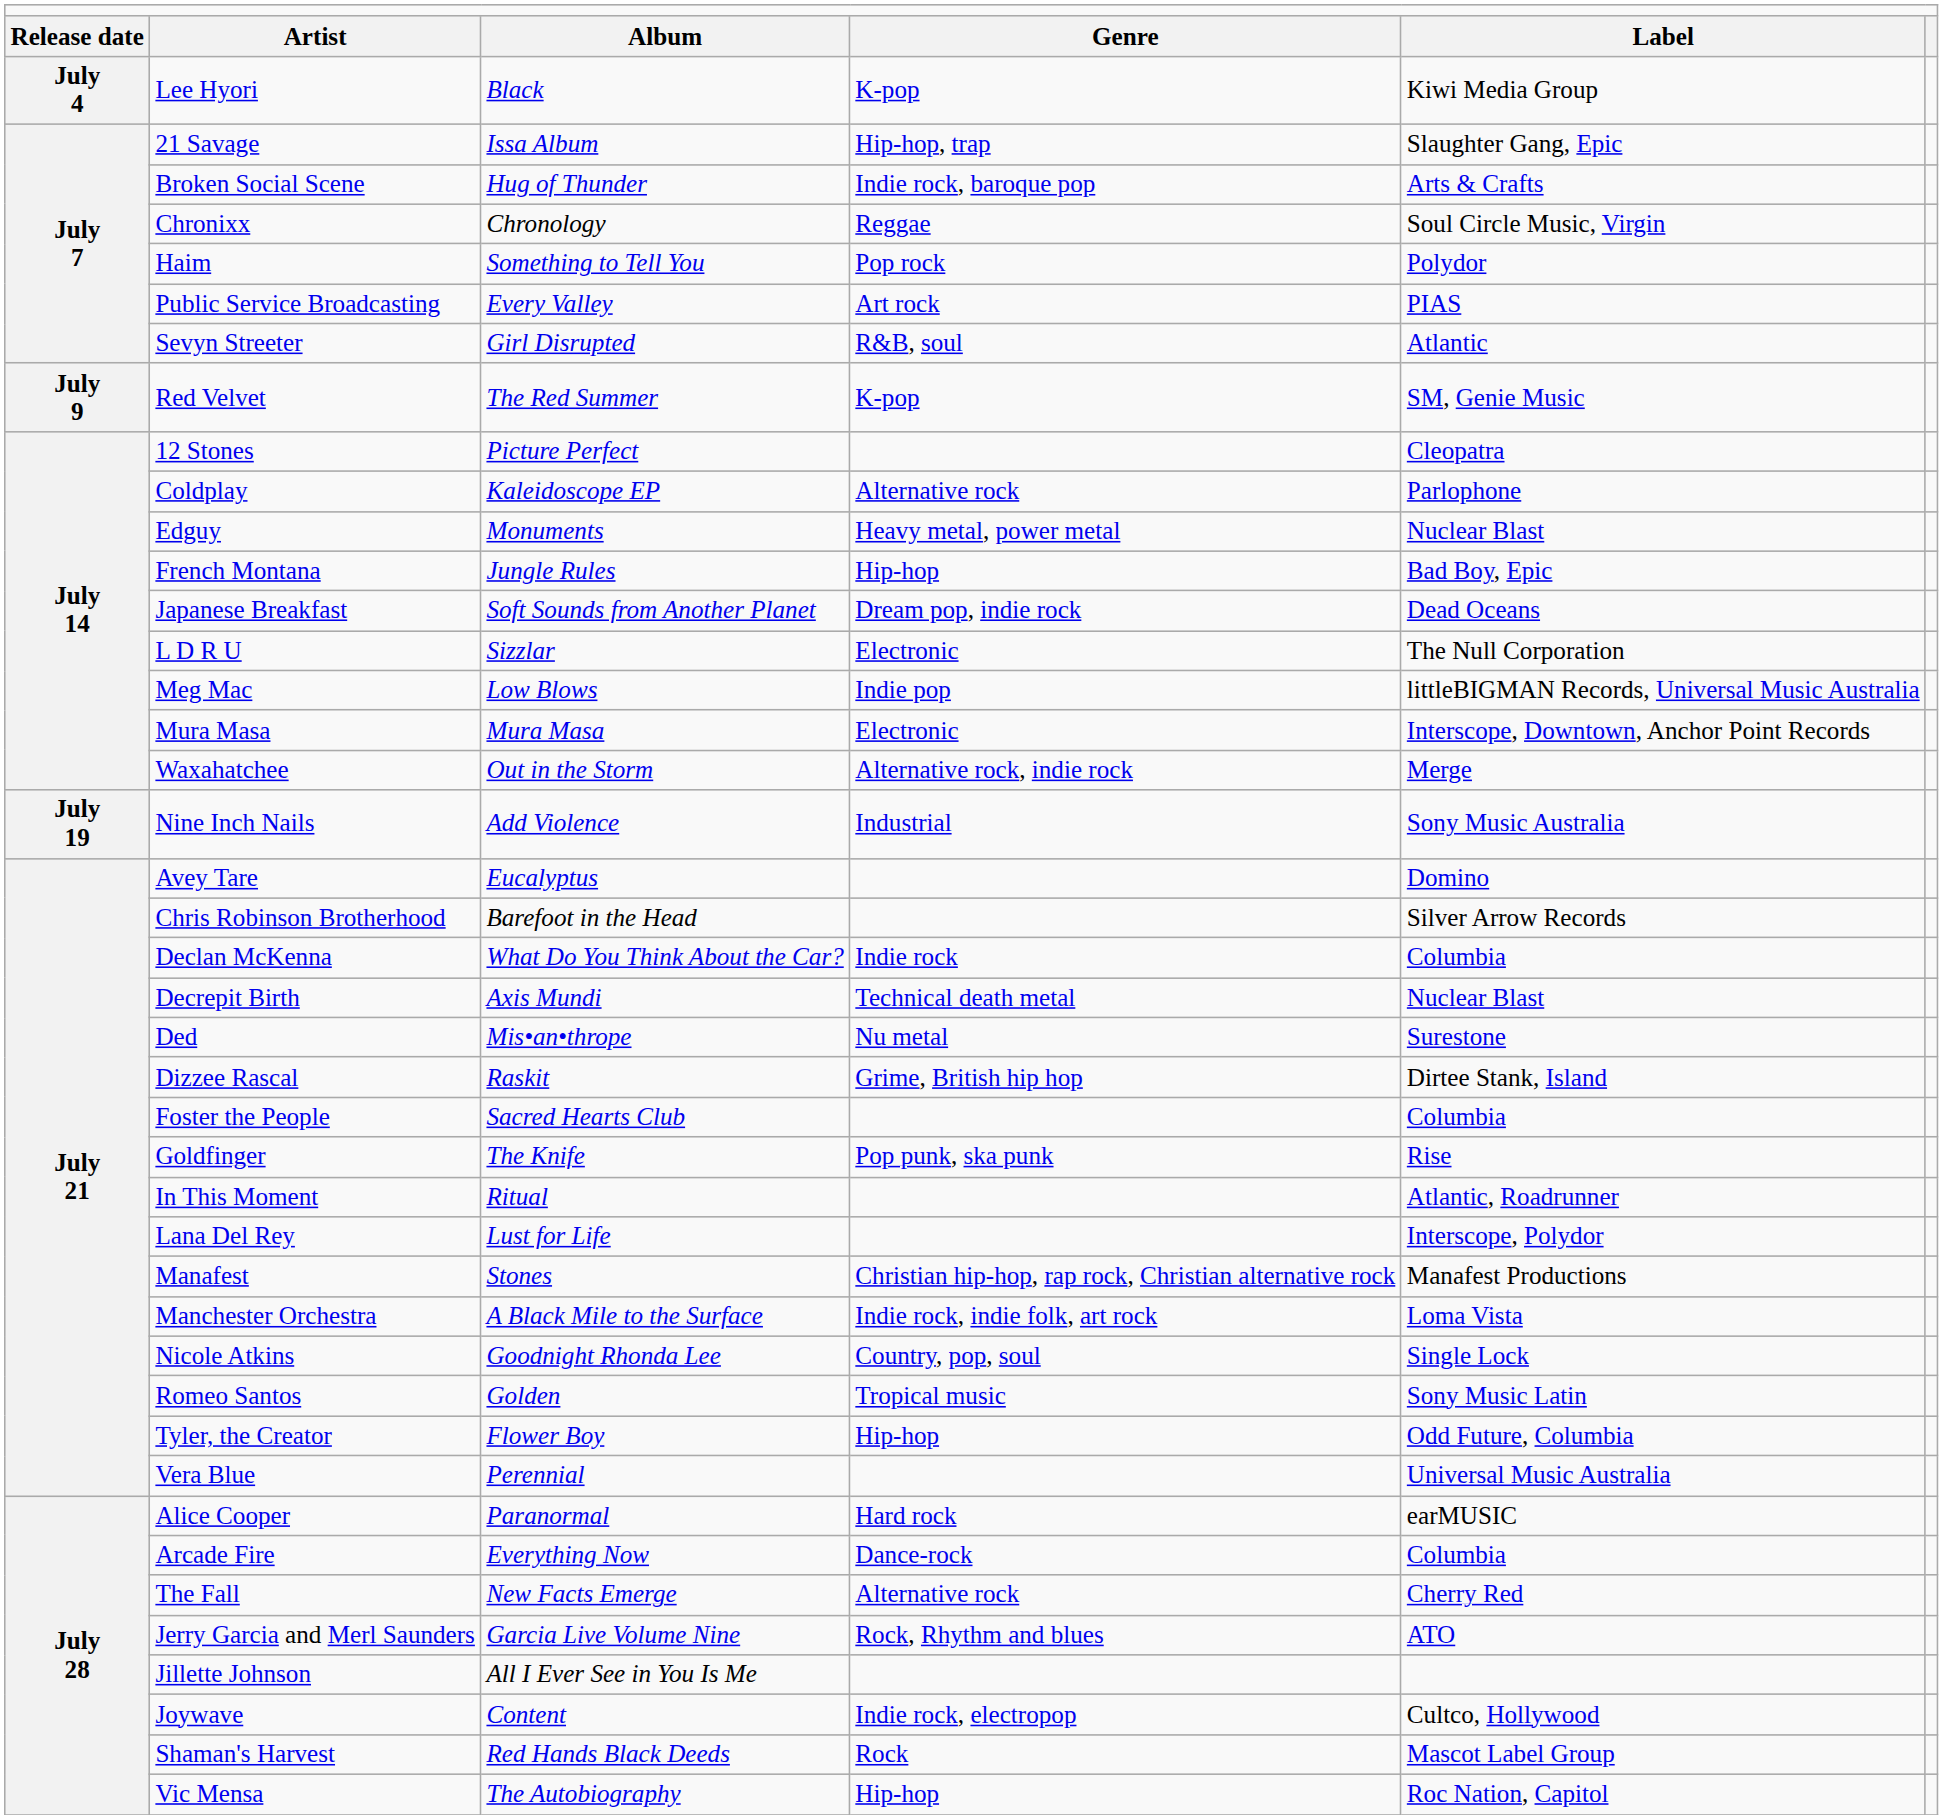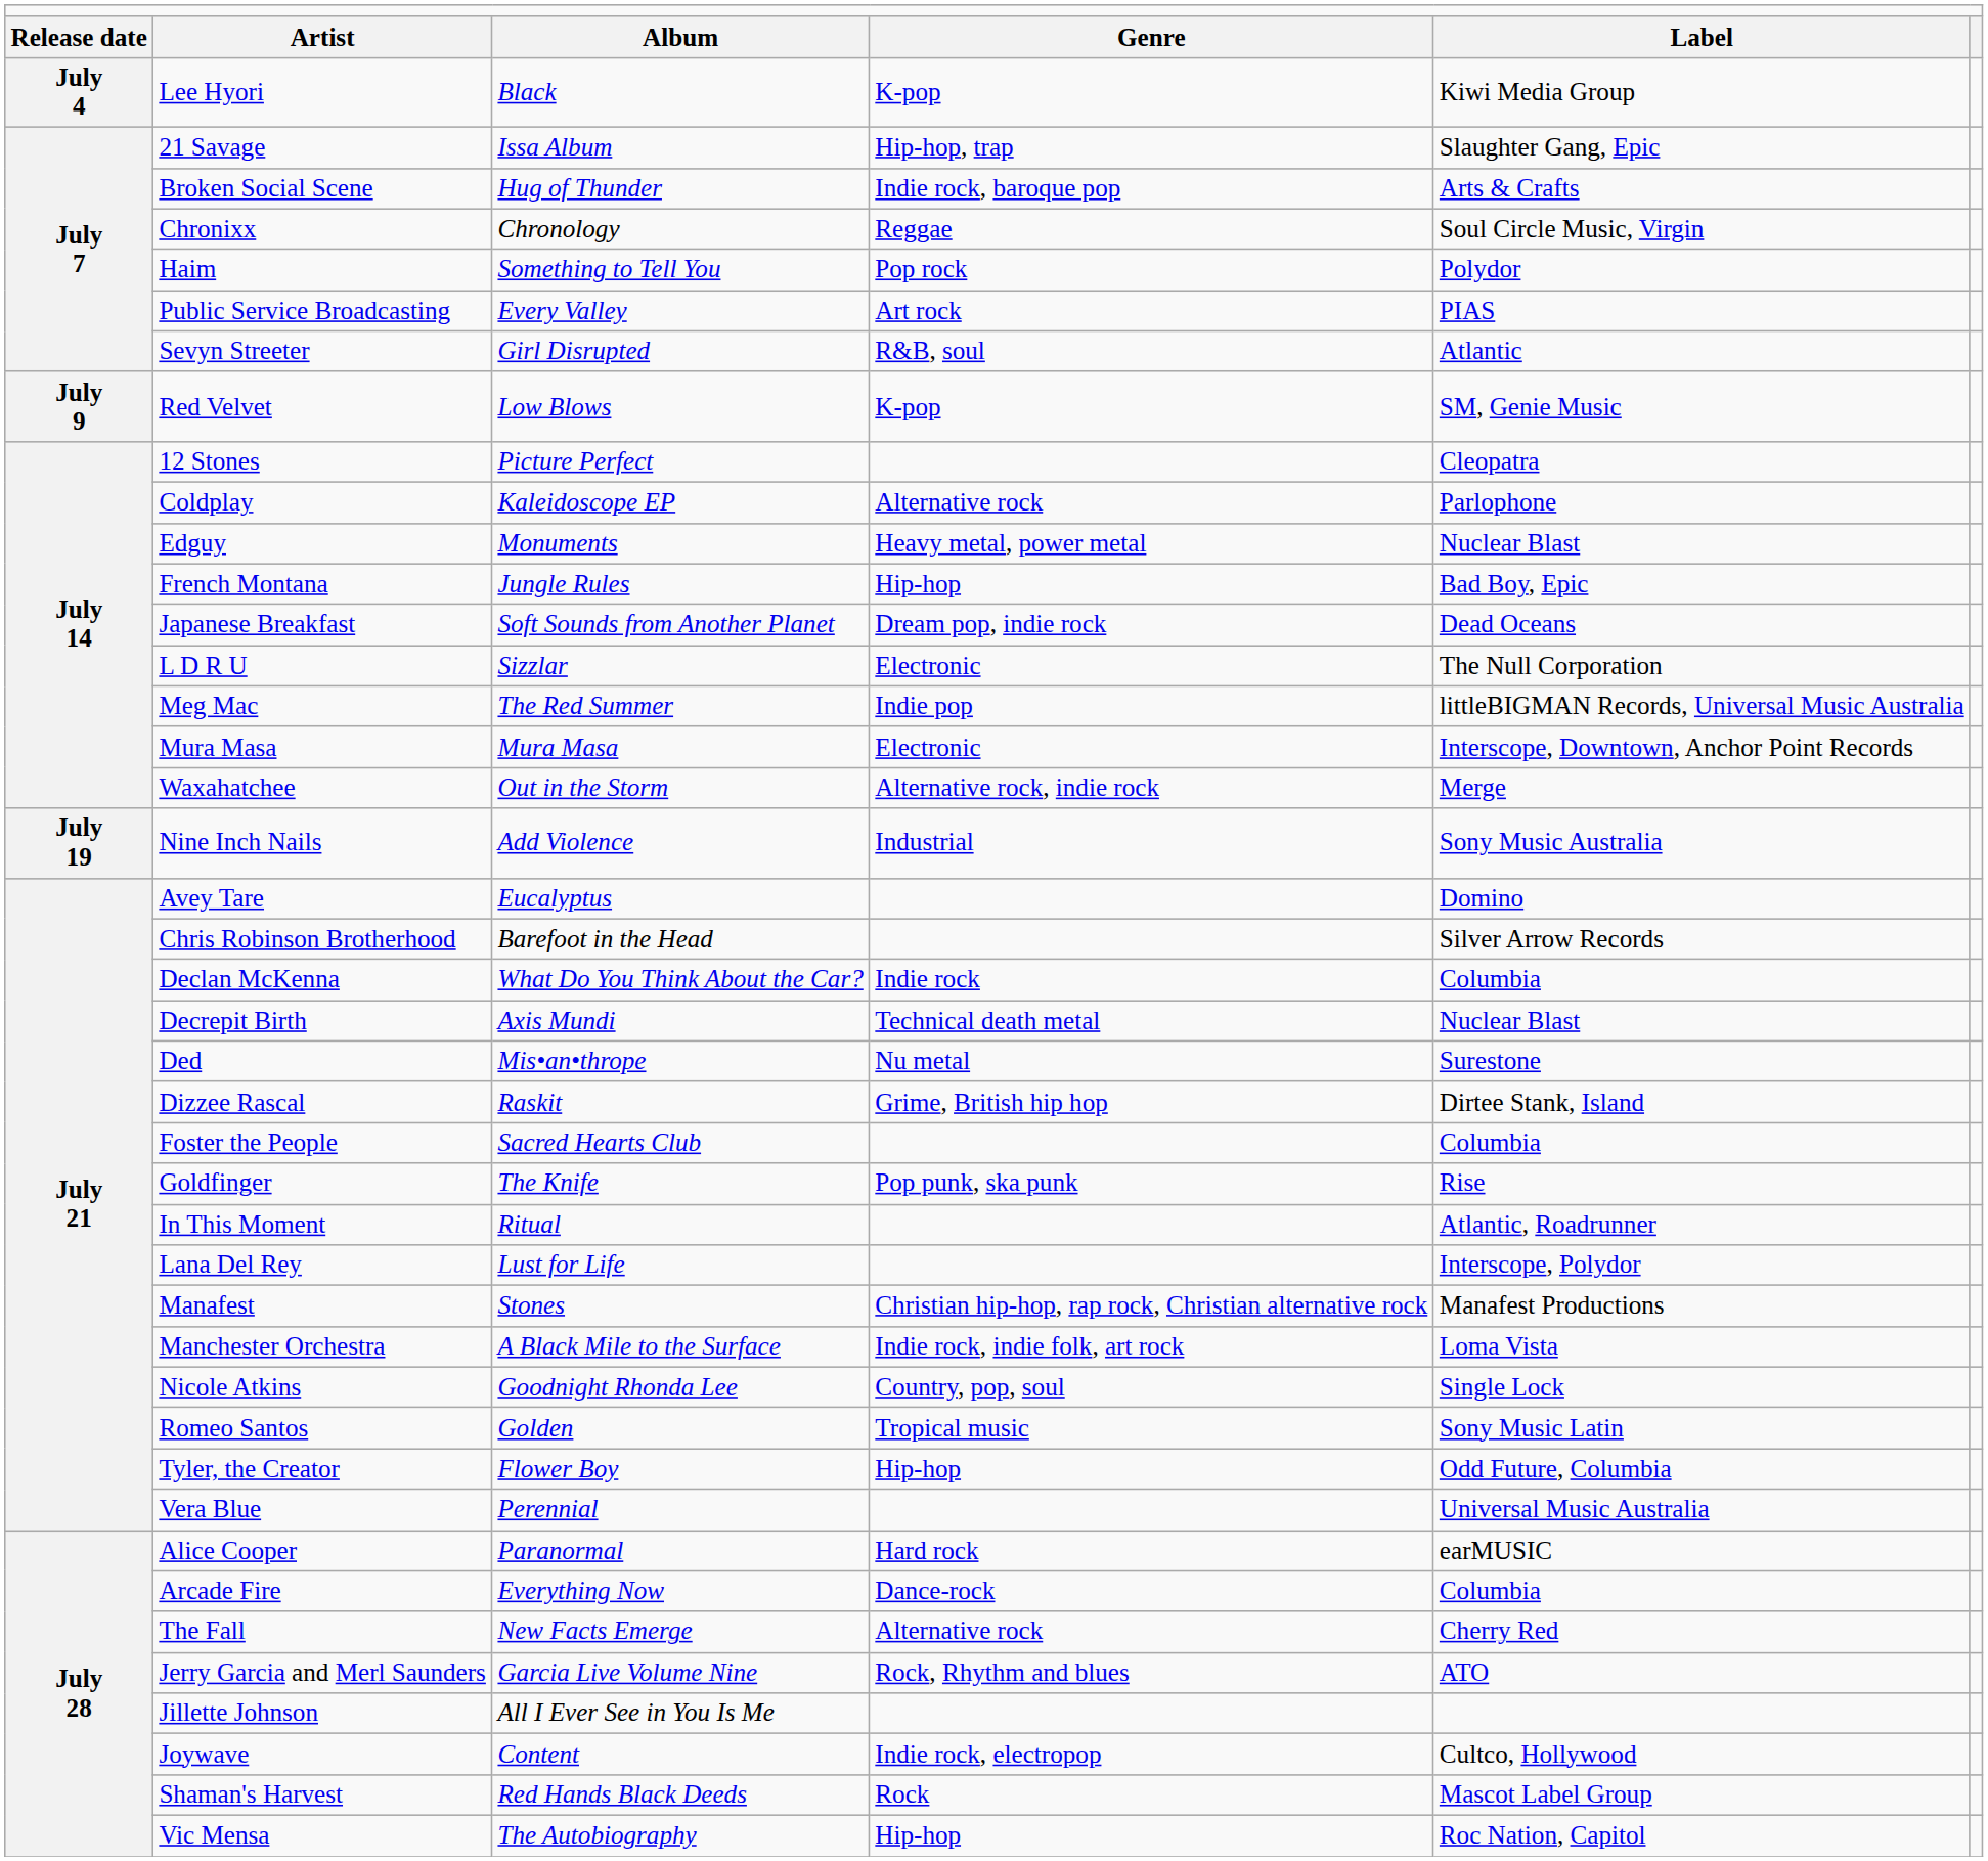 <table class="wikitable plainrowheaders">
 <tr>
 <td colspan="6" style="text-align:center;"></td>
 </tr>
 <tr>
 <th scope="col">Release date</th>
 <th scope="col">Artist</th>
 <th scope="col">Album</th>
 <th scope="col">Genre</th>
 <th scope="col">Label</th>
 <th scope="col"></th>
 </tr>
 <tr>
 <th scope="row" style="text-align:center;">July<br>4</th>
 <td><a href='#'>Lee Hyori</a></td>
 <td><em><a href='#'>Black</a></em></td>
 <td><a href='#'>K-pop</a></td>
 <td>Kiwi Media Group</td>
 <td></td>
 </tr>
 <tr>
 <th scope="row" rowspan="6" style="text-align:center;">July<br>7</th>
 <td><a href='#'>21 Savage</a></td>
 <td><em><a href='#'>Issa Album</a></em></td>
 <td><a href='#'>Hip-hop</a>, <a href='#'>trap</a></td>
 <td>Slaughter Gang, <a href='#'>Epic</a></td>
 <td></td>
 </tr>
 <tr>
 <td><a href='#'>Broken Social Scene</a></td>
 <td><em><a href='#'>Hug of Thunder</a></em></td>
 <td><a href='#'>Indie rock</a>, <a href='#'>baroque pop</a></td>
 <td><a href='#'>Arts & Crafts</a></td>
 <td></td>
 </tr>
 <tr>
 <td><a href='#'>Chronixx</a></td>
 <td><em>Chronology</em></td>
 <td><a href='#'>Reggae</a></td>
 <td>Soul Circle Music, <a href='#'>Virgin</a></td>
 <td></td>
 </tr>
 <tr>
 <td><a href='#'>Haim</a></td>
 <td><em><a href='#'>Something to Tell You</a></em></td>
 <td><a href='#'>Pop rock</a></td>
 <td><a href='#'>Polydor</a></td>
 <td></td>
 </tr>
 <tr>
 <td><a href='#'>Public Service Broadcasting</a></td>
 <td><em><a href='#'>Every Valley</a></em></td>
 <td><a href='#'>Art rock</a></td>
 <td><a href='#'>PIAS</a></td>
 <td></td>
 </tr>
 <tr>
 <td><a href='#'>Sevyn Streeter</a></td>
 <td><em><a href='#'>Girl Disrupted</a></em></td>
 <td><a href='#'>R&B</a>, <a href='#'>soul</a></td>
 <td><a href='#'>Atlantic</a></td>
 <td></td>
 </tr>
 <tr>
 <th scope="row" style="text-align:center;">July<br>9</th>
 <td><a href='#'>Red Velvet</a></td>
-<td><em><a href='#'>The Red Summer</a></em></td>
+<td><em><a href='#'>Low Blows</a></em></td>
 <td><a href='#'>K-pop</a></td>
 <td><a href='#'>SM</a>, <a href='#'>Genie Music</a></td>
 <td></td>
 </tr>
 <tr>
 <th scope="row" rowspan="9" style="text-align:center;">July<br>14</th>
 <td><a href='#'>12 Stones</a></td>
 <td><em><a href='#'>Picture Perfect</a></em></td>
 <td></td>
 <td><a href='#'>Cleopatra</a></td>
 <td></td>
 </tr>
 <tr>
 <td><a href='#'>Coldplay</a></td>
 <td><em><a href='#'>Kaleidoscope EP</a></em></td>
 <td><a href='#'>Alternative rock</a></td>
 <td><a href='#'>Parlophone</a></td>
 <td></td>
 </tr>
 <tr>
 <td><a href='#'>Edguy</a></td>
 <td><em><a href='#'>Monuments</a></em></td>
 <td><a href='#'>Heavy metal</a>, <a href='#'>power metal</a></td>
 <td><a href='#'>Nuclear Blast</a></td>
 <td></td>
 </tr>
 <tr>
 <td><a href='#'>French Montana</a></td>
 <td><em><a href='#'>Jungle Rules</a></em></td>
 <td><a href='#'>Hip-hop</a></td>
 <td><a href='#'>Bad Boy</a>, <a href='#'>Epic</a></td>
 <td></td>
 </tr>
 <tr>
 <td><a href='#'>Japanese Breakfast</a></td>
 <td><em><a href='#'>Soft Sounds from Another Planet</a></em></td>
 <td><a href='#'>Dream pop</a>, <a href='#'>indie rock</a></td>
 <td><a href='#'>Dead Oceans</a></td>
 <td></td>
 </tr>
 <tr>
 <td><a href='#'>L D R U</a></td>
 <td><em><a href='#'>Sizzlar</a></em></td>
 <td><a href='#'>Electronic</a></td>
 <td>The Null Corporation</td>
 <td></td>
 </tr>
 <tr>
 <td><a href='#'>Meg Mac</a></td>
-<td><em><a href='#'>Low Blows</a></em></td>
+<td><em><a href='#'>The Red Summer</a></em></td>
 <td><a href='#'>Indie pop</a></td>
 <td>littleBIGMAN Records, <a href='#'>Universal Music Australia</a></td>
 <td></td>
 </tr>
 <tr>
 <td><a href='#'>Mura Masa</a></td>
 <td><em><a href='#'>Mura Masa</a></em></td>
 <td><a href='#'>Electronic</a></td>
 <td><a href='#'>Interscope</a>, <a href='#'>Downtown</a>, Anchor Point Records</td>
 <td></td>
 </tr>
 <tr>
 <td><a href='#'>Waxahatchee</a></td>
 <td><em><a href='#'>Out in the Storm</a></em></td>
 <td><a href='#'>Alternative rock</a>, <a href='#'>indie rock</a></td>
 <td><a href='#'>Merge</a></td>
 <td></td>
 </tr>
 <tr>
 <th scope="row" style="text-align:center;">July<br>19</th>
 <td><a href='#'>Nine Inch Nails</a></td>
 <td><em><a href='#'>Add Violence</a></em></td>
 <td><a href='#'>Industrial</a></td>
 <td><a href='#'>Sony Music Australia</a></td>
 <td></td>
 </tr>
 <tr>
 <th scope="row" rowspan="16" style="text-align:center;">July<br>21</th>
 <td><a href='#'>Avey Tare</a></td>
 <td><em><a href='#'>Eucalyptus</a></em></td>
 <td></td>
 <td><a href='#'>Domino</a></td>
 <td></td>
 </tr>
 <tr>
 <td><a href='#'>Chris Robinson Brotherhood</a></td>
 <td><em>Barefoot in the Head</em></td>
 <td></td>
 <td>Silver Arrow Records</td>
 <td></td>
 </tr>
 <tr>
 <td><a href='#'>Declan McKenna</a></td>
 <td><em><a href='#'>What Do You Think About the Car?</a></em></td>
 <td><a href='#'>Indie rock</a></td>
 <td><a href='#'>Columbia</a></td>
 <td></td>
 </tr>
 <tr>
 <td><a href='#'>Decrepit Birth</a></td>
 <td><em><a href='#'>Axis Mundi</a></em></td>
 <td><a href='#'>Technical death metal</a></td>
 <td><a href='#'>Nuclear Blast</a></td>
 <td></td>
 </tr>
 <tr>
 <td><a href='#'>Ded</a></td>
 <td><em><a href='#'>Mis•an•thrope</a></em></td>
 <td><a href='#'>Nu metal</a></td>
 <td><a href='#'>Surestone</a></td>
 <td></td>
 </tr>
 <tr>
 <td><a href='#'>Dizzee Rascal</a></td>
 <td><em><a href='#'>Raskit</a></em></td>
 <td><a href='#'>Grime</a>, <a href='#'>British hip hop</a></td>
 <td>Dirtee Stank, <a href='#'>Island</a></td>
 <td></td>
 </tr>
 <tr>
 <td><a href='#'>Foster the People</a></td>
 <td><em><a href='#'>Sacred Hearts Club</a></em></td>
 <td></td>
 <td><a href='#'>Columbia</a></td>
 <td></td>
 </tr>
 <tr>
 <td><a href='#'>Goldfinger</a></td>
 <td><em><a href='#'>The Knife</a></em></td>
 <td><a href='#'>Pop punk</a>, <a href='#'>ska punk</a></td>
 <td><a href='#'>Rise</a></td>
 <td></td>
 </tr>
 <tr>
 <td><a href='#'>In This Moment</a></td>
 <td><em><a href='#'>Ritual</a></em></td>
 <td></td>
 <td><a href='#'>Atlantic</a>, <a href='#'>Roadrunner</a></td>
 <td></td>
 </tr>
 <tr>
 <td><a href='#'>Lana Del Rey</a></td>
 <td><em><a href='#'>Lust for Life</a></em></td>
 <td></td>
 <td><a href='#'>Interscope</a>, <a href='#'>Polydor</a></td>
 <td></td>
 </tr>
 <tr>
 <td><a href='#'>Manafest</a></td>
 <td><em><a href='#'>Stones</a></em></td>
 <td><a href='#'>Christian hip-hop</a>, <a href='#'>rap rock</a>, <a href='#'>Christian alternative rock</a></td>
 <td>Manafest Productions</td>
 <td></td>
 </tr>
 <tr>
 <td><a href='#'>Manchester Orchestra</a></td>
 <td><em><a href='#'>A Black Mile to the Surface</a></em></td>
 <td><a href='#'>Indie rock</a>, <a href='#'>indie folk</a>, <a href='#'>art rock</a></td>
 <td><a href='#'>Loma Vista</a></td>
 <td></td>
 </tr>
 <tr>
 <td><a href='#'>Nicole Atkins</a></td>
 <td><em><a href='#'>Goodnight Rhonda Lee</a></em></td>
 <td><a href='#'>Country</a>, <a href='#'>pop</a>, <a href='#'>soul</a></td>
 <td><a href='#'>Single Lock</a></td>
 <td></td>
 </tr>
 <tr>
 <td><a href='#'>Romeo Santos</a></td>
 <td><em><a href='#'>Golden</a></em></td>
 <td><a href='#'>Tropical music</a></td>
 <td><a href='#'>Sony Music Latin</a></td>
 <td></td>
 </tr>
 <tr>
 <td><a href='#'>Tyler, the Creator</a></td>
 <td><em><a href='#'>Flower Boy</a></em></td>
 <td><a href='#'>Hip-hop</a></td>
 <td><a href='#'>Odd Future</a>, <a href='#'>Columbia</a></td>
 <td></td>
 </tr>
 <tr>
 <td><a href='#'>Vera Blue</a></td>
 <td><em><a href='#'>Perennial</a></em></td>
 <td></td>
 <td><a href='#'>Universal Music Australia</a></td>
 <td></td>
 </tr>
 <tr>
 <th scope="row" rowspan="8" style="text-align:center;">July<br>28</th>
 <td><a href='#'>Alice Cooper</a></td>
 <td><em><a href='#'>Paranormal</a></em></td>
 <td><a href='#'>Hard rock</a></td>
 <td>earMUSIC</td>
 <td></td>
 </tr>
 <tr>
 <td><a href='#'>Arcade Fire</a></td>
 <td><em><a href='#'>Everything Now</a></em></td>
 <td><a href='#'>Dance-rock</a></td>
 <td><a href='#'>Columbia</a></td>
 <td></td>
 </tr>
 <tr>
 <td><a href='#'>The Fall</a></td>
 <td><em><a href='#'>New Facts Emerge</a></em></td>
 <td><a href='#'>Alternative rock</a></td>
 <td><a href='#'>Cherry Red</a></td>
 <td></td>
 </tr>
 <tr>
 <td><a href='#'>Jerry Garcia</a> and <a href='#'>Merl Saunders</a></td>
 <td><em><a href='#'>Garcia Live Volume Nine</a></em></td>
 <td><a href='#'>Rock</a>, <a href='#'>Rhythm and blues</a></td>
 <td><a href='#'>ATO</a></td>
 <td></td>
 </tr>
 <tr>
 <td><a href='#'>Jillette Johnson</a></td>
 <td><em>All I Ever See in You Is Me</em></td>
 <td></td>
 <td></td>
 <td></td>
 </tr>
 <tr>
 <td><a href='#'>Joywave</a></td>
 <td><em><a href='#'>Content</a></em></td>
 <td><a href='#'>Indie rock</a>, <a href='#'>electropop</a></td>
 <td>Cultco, <a href='#'>Hollywood</a></td>
 <td></td>
 </tr>
 <tr>
 <td><a href='#'>Shaman's Harvest</a></td>
 <td><em><a href='#'>Red Hands Black Deeds</a></em></td>
 <td><a href='#'>Rock</a></td>
 <td><a href='#'>Mascot Label Group</a></td>
 <td></td>
 </tr>
 <tr>
 <td><a href='#'>Vic Mensa</a></td>
 <td><em><a href='#'>The Autobiography</a></em></td>
 <td><a href='#'>Hip-hop</a></td>
 <td><a href='#'>Roc Nation</a>, <a href='#'>Capitol</a></td>
 <td></td>
 </tr>
 </table>
